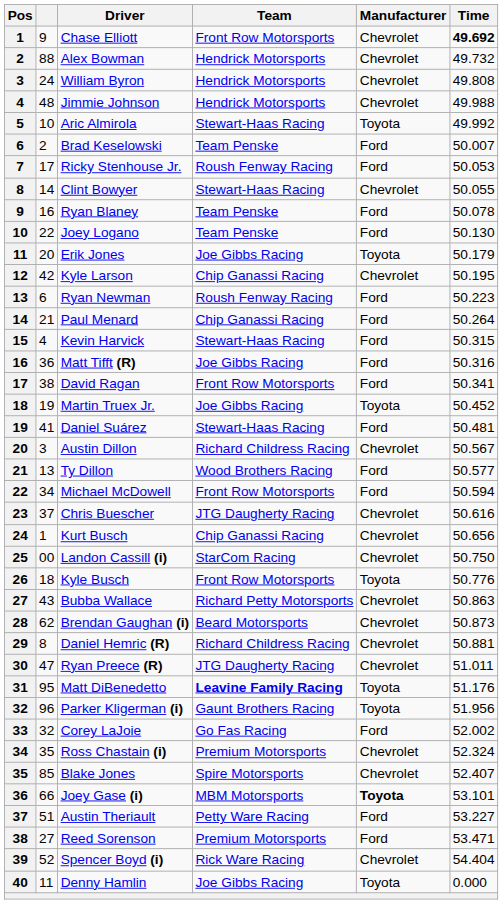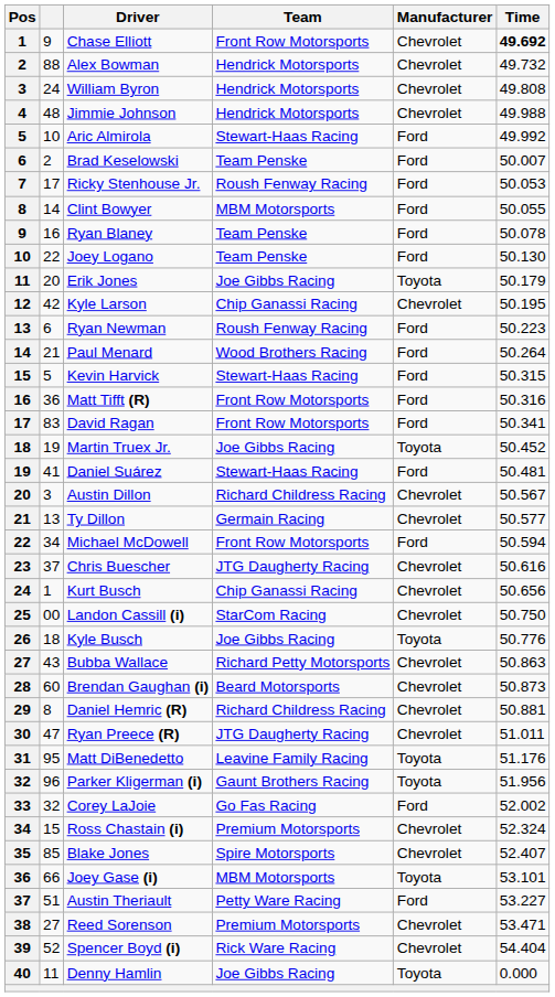 <table class="wikitable" style="font-size:95%">
 <tr>
 <th>Pos</th>
 <th></th>
 <th>Driver</th>
 <th>Team</th>
 <th>Manufacturer</th>
 <th>Time</th>
 </tr>
 <tr>
 <th>1</th>
 <td>9</td>
 <td><a href='#'>Chase Elliott</a></td>
 <td><a href='#'>Front Row Motorsports</a></td>
 <td>Chevrolet</td>
 <td><strong>49.692</strong></td>
 </tr>
 <tr>
 <th>2</th>
 <td>88</td>
 <td><a href='#'>Alex Bowman</a></td>
 <td><a href='#'>Hendrick Motorsports</a></td>
 <td>Chevrolet</td>
 <td>49.732</td>
 </tr>
 <tr>
 <th>3</th>
 <td>24</td>
 <td><a href='#'>William Byron</a></td>
 <td><a href='#'>Hendrick Motorsports</a></td>
 <td>Chevrolet</td>
 <td>49.808</td>
 </tr>
 <tr>
 <th>4</th>
 <td>48</td>
 <td><a href='#'>Jimmie Johnson</a></td>
 <td><a href='#'>Hendrick Motorsports</a></td>
 <td>Chevrolet</td>
 <td>49.988</td>
 </tr>
 <tr>
 <th>5</th>
 <td>10</td>
 <td><a href='#'>Aric Almirola</a></td>
 <td><a href='#'>Stewart-Haas Racing</a></td>
-<td>Toyota</td>
+<td>Ford</td>
 <td>49.992</td>
 </tr>
 <tr>
 <th>6</th>
 <td>2</td>
 <td><a href='#'>Brad Keselowski</a></td>
 <td><a href='#'>Team Penske</a></td>
 <td>Ford</td>
 <td>50.007</td>
 </tr>
 <tr>
 <th>7</th>
 <td>17</td>
 <td><a href='#'>Ricky Stenhouse Jr.</a></td>
 <td><a href='#'>Roush Fenway Racing</a></td>
 <td>Ford</td>
 <td>50.053</td>
 </tr>
 <tr>
 <th>8</th>
 <td>14</td>
 <td><a href='#'>Clint Bowyer</a></td>
-<td><a href='#'>Stewart-Haas Racing</a></td>
-<td>Chevrolet</td>
+<td><a href='#'>MBM Motorsports</a></td>
+<td>Ford</td>
 <td>50.055</td>
 </tr>
 <tr>
 <th>9</th>
 <td>16</td>
 <td><a href='#'>Ryan Blaney</a></td>
 <td><a href='#'>Team Penske</a></td>
 <td>Ford</td>
 <td>50.078</td>
 </tr>
 <tr>
 <th>10</th>
 <td>22</td>
 <td><a href='#'>Joey Logano</a></td>
 <td><a href='#'>Team Penske</a></td>
 <td>Ford</td>
 <td>50.130</td>
 </tr>
 <tr>
 <th>11</th>
 <td>20</td>
 <td><a href='#'>Erik Jones</a></td>
 <td><a href='#'>Joe Gibbs Racing</a></td>
 <td>Toyota</td>
 <td>50.179</td>
 </tr>
 <tr>
 <th>12</th>
 <td>42</td>
 <td><a href='#'>Kyle Larson</a></td>
 <td><a href='#'>Chip Ganassi Racing</a></td>
 <td>Chevrolet</td>
 <td>50.195</td>
 </tr>
 <tr>
 <th>13</th>
 <td>6</td>
 <td><a href='#'>Ryan Newman</a></td>
 <td><a href='#'>Roush Fenway Racing</a></td>
 <td>Ford</td>
 <td>50.223</td>
 </tr>
 <tr>
 <th>14</th>
 <td>21</td>
 <td><a href='#'>Paul Menard</a></td>
-<td><a href='#'>Chip Ganassi Racing</a></td>
+<td><a href='#'>Wood Brothers Racing</a></td>
 <td>Ford</td>
 <td>50.264</td>
 </tr>
 <tr>
 <th>15</th>
-<td>4</td>
+<td>5</td>
 <td><a href='#'>Kevin Harvick</a></td>
 <td><a href='#'>Stewart-Haas Racing</a></td>
 <td>Ford</td>
 <td>50.315</td>
 </tr>
 <tr>
 <th>16</th>
 <td>36</td>
 <td><a href='#'>Matt Tifft</a> <strong>(R)</strong></td>
-<td><a href='#'>Joe Gibbs Racing</a></td>
+<td><a href='#'>Front Row Motorsports</a></td>
 <td>Ford</td>
 <td>50.316</td>
 </tr>
 <tr>
 <th>17</th>
-<td>38</td>
+<td>83</td>
 <td><a href='#'>David Ragan</a></td>
 <td><a href='#'>Front Row Motorsports</a></td>
 <td>Ford</td>
 <td>50.341</td>
 </tr>
 <tr>
 <th>18</th>
 <td>19</td>
 <td><a href='#'>Martin Truex Jr.</a></td>
 <td><a href='#'>Joe Gibbs Racing</a></td>
 <td>Toyota</td>
 <td>50.452</td>
 </tr>
 <tr>
 <th>19</th>
 <td>41</td>
 <td><a href='#'>Daniel Suárez</a></td>
 <td><a href='#'>Stewart-Haas Racing</a></td>
 <td>Ford</td>
 <td>50.481</td>
 </tr>
 <tr>
 <th>20</th>
 <td>3</td>
 <td><a href='#'>Austin Dillon</a></td>
 <td><a href='#'>Richard Childress Racing</a></td>
 <td>Chevrolet</td>
 <td>50.567</td>
 </tr>
 <tr>
 <th>21</th>
 <td>13</td>
 <td><a href='#'>Ty Dillon</a></td>
-<td><a href='#'>Wood Brothers Racing</a></td>
-<td>Ford</td>
+<td><a href='#'>Germain Racing</a></td>
+<td>Chevrolet</td>
 <td>50.577</td>
 </tr>
 <tr>
 <th>22</th>
 <td>34</td>
 <td><a href='#'>Michael McDowell</a></td>
 <td><a href='#'>Front Row Motorsports</a></td>
 <td>Ford</td>
 <td>50.594</td>
 </tr>
 <tr>
 <th>23</th>
 <td>37</td>
 <td><a href='#'>Chris Buescher</a></td>
 <td><a href='#'>JTG Daugherty Racing</a></td>
 <td>Chevrolet</td>
 <td>50.616</td>
 </tr>
 <tr>
 <th>24</th>
 <td>1</td>
 <td><a href='#'>Kurt Busch</a></td>
 <td><a href='#'>Chip Ganassi Racing</a></td>
 <td>Chevrolet</td>
 <td>50.656</td>
 </tr>
 <tr>
 <th>25</th>
 <td>00</td>
 <td><a href='#'>Landon Cassill</a> <strong>(i)</strong></td>
 <td><a href='#'>StarCom Racing</a></td>
 <td>Chevrolet</td>
 <td>50.750</td>
 </tr>
 <tr>
 <th>26</th>
 <td>18</td>
 <td><a href='#'>Kyle Busch</a></td>
-<td><a href='#'>Front Row Motorsports</a></td>
+<td><a href='#'>Joe Gibbs Racing</a></td>
 <td>Toyota</td>
 <td>50.776</td>
 </tr>
 <tr>
 <th>27</th>
 <td>43</td>
 <td><a href='#'>Bubba Wallace</a></td>
 <td><a href='#'>Richard Petty Motorsports</a></td>
 <td>Chevrolet</td>
 <td>50.863</td>
 </tr>
 <tr>
 <th>28</th>
-<td>62</td>
+<td>60</td>
 <td><a href='#'>Brendan Gaughan</a> <strong>(i)</strong></td>
 <td><a href='#'>Beard Motorsports</a></td>
 <td>Chevrolet</td>
 <td>50.873</td>
 </tr>
 <tr>
 <th>29</th>
 <td>8</td>
 <td><a href='#'>Daniel Hemric</a> <strong>(R)</strong></td>
 <td><a href='#'>Richard Childress Racing</a></td>
 <td>Chevrolet</td>
 <td>50.881</td>
 </tr>
 <tr>
 <th>30</th>
 <td>47</td>
 <td><a href='#'>Ryan Preece</a> <strong>(R)</strong></td>
 <td><a href='#'>JTG Daugherty Racing</a></td>
 <td>Chevrolet</td>
 <td>51.011</td>
 </tr>
 <tr>
 <th>31</th>
 <td>95</td>
 <td><a href='#'>Matt DiBenedetto</a></td>
-<td><strong><a href='#'>Leavine Family Racing</a></strong></td>
+<td><a href='#'>Leavine Family Racing</a></td>
 <td>Toyota</td>
 <td>51.176</td>
 </tr>
 <tr>
 <th>32</th>
 <td>96</td>
 <td><a href='#'>Parker Kligerman</a> <strong>(i)</strong></td>
 <td><a href='#'>Gaunt Brothers Racing</a></td>
 <td>Toyota</td>
 <td>51.956</td>
 </tr>
 <tr>
 <th>33</th>
 <td>32</td>
 <td><a href='#'>Corey LaJoie</a></td>
 <td><a href='#'>Go Fas Racing</a></td>
 <td>Ford</td>
 <td>52.002</td>
 </tr>
 <tr>
 <th>34</th>
-<td>35</td>
+<td>15</td>
 <td><a href='#'>Ross Chastain</a> <strong>(i)</strong></td>
 <td><a href='#'>Premium Motorsports</a></td>
 <td>Chevrolet</td>
 <td>52.324</td>
 </tr>
 <tr>
 <th>35</th>
 <td>85</td>
 <td><a href='#'>Blake Jones</a></td>
 <td><a href='#'>Spire Motorsports</a></td>
 <td>Chevrolet</td>
 <td>52.407</td>
 </tr>
 <tr>
 <th>36</th>
 <td>66</td>
 <td><a href='#'>Joey Gase</a> <strong>(i)</strong></td>
 <td><a href='#'>MBM Motorsports</a></td>
-<td><strong>Toyota</strong></td>
+<td>Toyota</td>
 <td>53.101</td>
 </tr>
 <tr>
 <th>37</th>
 <td>51</td>
 <td><a href='#'>Austin Theriault</a></td>
 <td><a href='#'>Petty Ware Racing</a></td>
 <td>Ford</td>
 <td>53.227</td>
 </tr>
 <tr>
 <th>38</th>
 <td>27</td>
 <td><a href='#'>Reed Sorenson</a></td>
 <td><a href='#'>Premium Motorsports</a></td>
-<td>Ford</td>
+<td>Chevrolet</td>
 <td>53.471</td>
 </tr>
 <tr>
 <th>39</th>
 <td>52</td>
 <td><a href='#'>Spencer Boyd</a> <strong>(i)</strong></td>
 <td><a href='#'>Rick Ware Racing</a></td>
 <td>Chevrolet</td>
 <td>54.404</td>
 </tr>
 <tr>
 <th>40</th>
 <td>11</td>
 <td><a href='#'>Denny Hamlin</a></td>
 <td><a href='#'>Joe Gibbs Racing</a></td>
 <td>Toyota</td>
 <td>0.000</td>
 </tr>
 <tr>
 <th colspan="6"></th>
 </tr>
 </table>
